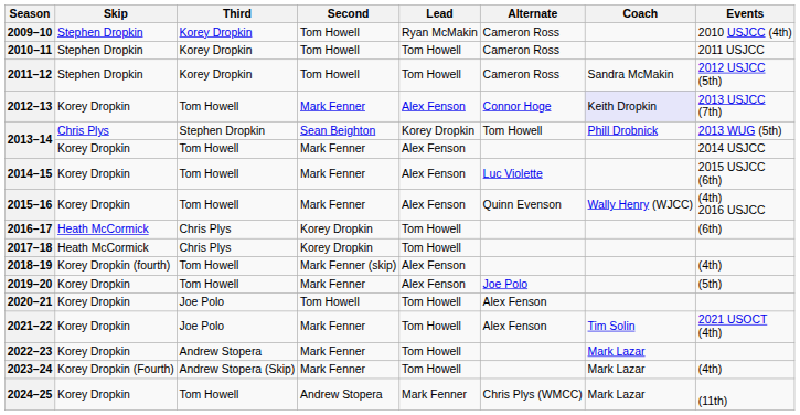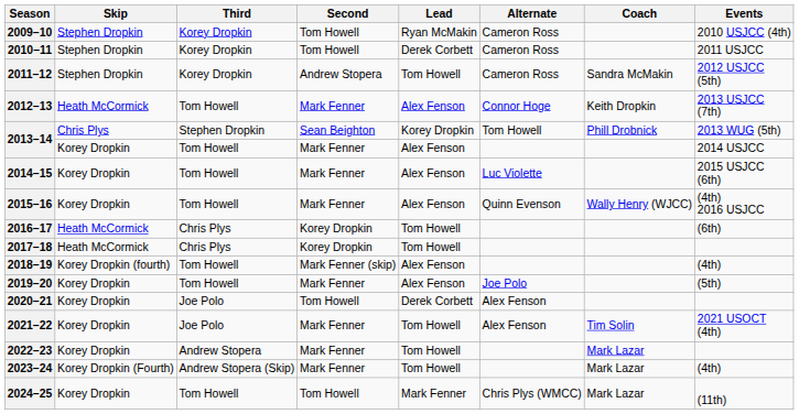 <table class="wikitable">
 <tr>
 <th scope="col">Season</th>
 <th scope="col">Skip</th>
 <th scope="col">Third</th>
 <th scope="col">Second</th>
 <th scope="col">Lead</th>
 <th scope="col">Alternate</th>
 <th scope="col">Coach</th>
 <th scope="col">Events</th>
 </tr>
 <tr>
 <th scope="row">2009–10</th>
 <td><a href='#'>Stephen Dropkin</a></td>
 <td><a href='#'>Korey Dropkin</a></td>
 <td>Tom Howell</td>
 <td>Ryan McMakin</td>
 <td>Cameron Ross</td>
 <td></td>
 <td>2010 <a href='#'>USJCC</a> (4th)</td>
 </tr>
 <tr>
 <th scope="row">2010–11</th>
 <td>Stephen Dropkin</td>
 <td>Korey Dropkin</td>
 <td>Tom Howell</td>
-<td>Tom Howell</td>
+<td>Derek Corbett</td>
 <td>Cameron Ross</td>
 <td></td>
 <td>2011 USJCC </td>
 </tr>
 <tr>
 <th scope="row">2011–12</th>
 <td>Stephen Dropkin</td>
 <td>Korey Dropkin</td>
-<td>Tom Howell</td>
+<td>Andrew Stopera</td>
 <td>Tom Howell</td>
 <td>Cameron Ross</td>
 <td>Sandra McMakin</td>
 <td><a href='#'>2012 USJCC</a> <br> (5th)</td>
 </tr>
 <tr>
 <th scope="row">2012–13</th>
-<td>Korey Dropkin</td>
+<td><a href='#'>Heath McCormick</a></td>
 <td>Tom Howell</td>
 <td><a href='#'>Mark Fenner</a></td>
 <td><a href='#'>Alex Fenson</a></td>
 <td><a href='#'>Connor Hoge</a></td>
-<td style="background: lavender;">Keith Dropkin</td>
+<td>Keith Dropkin</td>
 <td><a href='#'>2013 USJCC</a> <br> (7th)</td>
 </tr>
 <tr>
 <th scope="row" rowspan=2>2013–14</th>
 <td><a href='#'>Chris Plys</a></td>
 <td>Stephen Dropkin</td>
 <td><a href='#'>Sean Beighton</a></td>
 <td>Korey Dropkin</td>
 <td>Tom Howell</td>
 <td><a href='#'>Phill Drobnick</a></td>
 <td><a href='#'>2013 WUG</a> (5th)</td>
 </tr>
 <tr>
 <td>Korey Dropkin</td>
 <td>Tom Howell</td>
 <td>Mark Fenner</td>
 <td>Alex Fenson</td>
 <td></td>
 <td></td>
 <td>2014 USJCC </td>
 </tr>
 <tr>
 <th scope="row">2014–15</th>
 <td>Korey Dropkin</td>
 <td>Tom Howell</td>
 <td>Mark Fenner</td>
 <td>Alex Fenson</td>
 <td><a href='#'>Luc Violette</a></td>
 <td></td>
 <td>2015 USJCC <br> (6th)</td>
 </tr>
 <tr>
 <th scope="row">2015–16</th>
 <td>Korey Dropkin</td>
 <td>Tom Howell</td>
 <td>Mark Fenner</td>
 <td>Alex Fenson</td>
 <td>Quinn Evenson</td>
 <td><a href='#'>Wally Henry</a> (WJCC)</td>
 <td> (4th)<br>2016 USJCC <br> </td>
 </tr>
 <tr>
 <th scope="row">2016–17</th>
 <td><a href='#'>Heath McCormick</a></td>
 <td>Chris Plys</td>
 <td>Korey Dropkin</td>
 <td>Tom Howell</td>
 <td></td>
 <td></td>
 <td> (6th)</td>
 </tr>
 <tr>
 <th scope="row">2017–18</th>
 <td>Heath McCormick</td>
 <td>Chris Plys</td>
 <td>Korey Dropkin</td>
 <td>Tom Howell</td>
 <td></td>
 <td></td>
 <td> </td>
 </tr>
 <tr>
 <th scope="row">2018–19</th>
 <td>Korey Dropkin (fourth)</td>
 <td>Tom Howell</td>
 <td>Mark Fenner (skip)</td>
 <td>Alex Fenson</td>
 <td></td>
 <td></td>
 <td> (4th)</td>
 </tr>
 <tr>
 <th scope="row">2019–20</th>
 <td>Korey Dropkin</td>
 <td>Tom Howell</td>
 <td>Mark Fenner</td>
 <td>Alex Fenson</td>
 <td><a href='#'>Joe Polo</a></td>
 <td></td>
 <td> (5th)</td>
 </tr>
 <tr>
 <th scope="row">2020–21</th>
 <td>Korey Dropkin</td>
 <td>Joe Polo</td>
 <td>Tom Howell</td>
-<td>Tom Howell</td>
+<td>Derek Corbett</td>
 <td>Alex Fenson</td>
 <td></td>
 <td> </td>
 </tr>
 <tr>
 <th scope="row">2021–22</th>
 <td>Korey Dropkin</td>
 <td>Joe Polo</td>
 <td>Mark Fenner</td>
 <td>Tom Howell</td>
 <td>Alex Fenson</td>
 <td><a href='#'>Tim Solin</a></td>
 <td><a href='#'>2021 USOCT</a>  <br>  (4th)</td>
 </tr>
 <tr>
 <th scope="row">2022–23</th>
 <td>Korey Dropkin</td>
 <td>Andrew Stopera</td>
 <td>Mark Fenner</td>
 <td>Tom Howell</td>
 <td></td>
 <td><a href='#'>Mark Lazar</a></td>
 <td>  <br>  </td>
 </tr>
 <tr>
 <th scope="row">2023–24</th>
 <td>Korey Dropkin (Fourth)</td>
 <td>Andrew Stopera (Skip)</td>
 <td>Mark Fenner</td>
 <td>Tom Howell</td>
 <td></td>
 <td>Mark Lazar</td>
 <td> (4th) <br>  </td>
 </tr>
 <tr>
 <th scope="row">2024–25</th>
 <td>Korey Dropkin</td>
 <td>Tom Howell</td>
-<td>Andrew Stopera</td>
+<td>Tom Howell</td>
 <td>Mark Fenner</td>
 <td>Chris Plys (WMCC)</td>
 <td>Mark Lazar</td>
 <td>  <br>  (11th)</td>
 </tr>
 </table>
